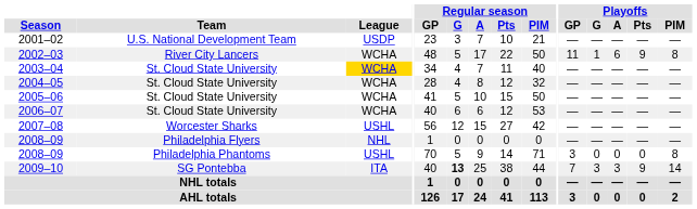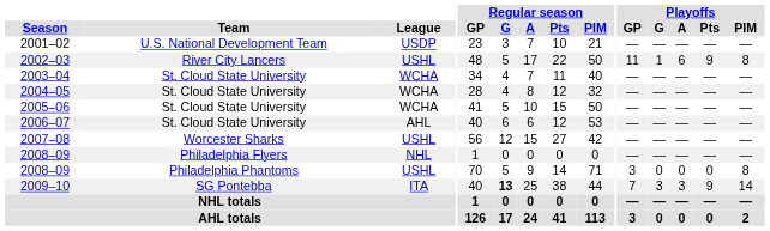 <table border="0" cellpadding="1" cellspacing="0" style="text-align:center; width:60em">
 <tr bgcolor="#e0e0e0">
 <th colspan="3" bgcolor="#ffffff"></th>
 <th rowspan="100" bgcolor="#ffffff"></th>
 <th colspan="5"><a href='#'>Regular season</a></th>
 <th rowspan="100" bgcolor="#ffffff"></th>
 <th colspan="5"><a href='#'>Playoffs</a></th>
 </tr>
 <tr bgcolor="#e0e0e0">
 <th><a href='#'>Season</a></th>
 <th>Team</th>
 <th>League</th>
 <th>GP</th>
 <th><a href='#'>G</a></th>
 <th><a href='#'>A</a></th>
 <th><a href='#'>Pts</a></th>
 <th><a href='#'>PIM</a></th>
 <th>GP</th>
 <th>G</th>
 <th>A</th>
 <th>Pts</th>
 <th>PIM</th>
 </tr>
 <tr>
 <td>2001–02</td>
 <td><a href='#'>U.S. National Development Team</a></td>
 <td><a href='#'>USDP</a></td>
 <td>23</td>
 <td>3</td>
 <td>7</td>
 <td>10</td>
 <td>21</td>
 <td>—</td>
 <td>—</td>
 <td>—</td>
 <td>—</td>
 <td>—</td>
 </tr>
 <tr bgcolor="#f0f0f0">
 <td><a href='#'>2002–03</a></td>
 <td><a href='#'>River City Lancers</a></td>
-<td>WCHA</td>
+<td><a href='#'>USHL</a></td>
 <td>48</td>
 <td>5</td>
 <td>17</td>
 <td>22</td>
 <td>50</td>
 <td>11</td>
 <td>1</td>
 <td>6</td>
 <td>9</td>
 <td>8</td>
 </tr>
 <tr>
 <td><a href='#'>2003–04</a></td>
 <td><a href='#'>St. Cloud State University</a></td>
-<td style="background: gold;"><a href='#'>WCHA</a></td>
+<td><a href='#'>WCHA</a></td>
 <td>34</td>
 <td>4</td>
 <td>7</td>
 <td>11</td>
 <td>40</td>
 <td>—</td>
 <td>—</td>
 <td>—</td>
 <td>—</td>
 <td>—</td>
 </tr>
 <tr bgcolor="#f0f0f0">
 <td><a href='#'>2004–05</a></td>
 <td>St. Cloud State University</td>
 <td>WCHA</td>
 <td>28</td>
 <td>4</td>
 <td>8</td>
 <td>12</td>
 <td>32</td>
 <td>—</td>
 <td>—</td>
 <td>—</td>
 <td>—</td>
 <td>—</td>
 </tr>
 <tr>
 <td><a href='#'>2005–06</a></td>
 <td>St. Cloud State University</td>
 <td>WCHA</td>
 <td>41</td>
 <td>5</td>
 <td>10</td>
 <td>15</td>
 <td>50</td>
 <td>—</td>
 <td>—</td>
 <td>—</td>
 <td>—</td>
 <td>—</td>
 </tr>
 <tr bgcolor="#f0f0f0">
 <td><a href='#'>2006–07</a></td>
 <td>St. Cloud State University</td>
-<td>WCHA</td>
+<td>AHL</td>
 <td>40</td>
 <td>6</td>
 <td>6</td>
 <td>12</td>
 <td>53</td>
 <td>—</td>
 <td>—</td>
 <td>—</td>
 <td>—</td>
 <td>—</td>
 </tr>
 <tr>
 <td><a href='#'>2007–08</a></td>
 <td><a href='#'>Worcester Sharks</a></td>
 <td><a href='#'>USHL</a></td>
 <td>56</td>
 <td>12</td>
 <td>15</td>
 <td>27</td>
 <td>42</td>
 <td>—</td>
 <td>—</td>
 <td>—</td>
 <td>—</td>
 <td>—</td>
 </tr>
 <tr bgcolor="#f0f0f0">
 <td><a href='#'>2008–09</a></td>
 <td><a href='#'>Philadelphia Flyers</a></td>
 <td><a href='#'>NHL</a></td>
 <td>1</td>
 <td>0</td>
 <td>0</td>
 <td>0</td>
 <td>0</td>
 <td>—</td>
 <td>—</td>
 <td>—</td>
 <td>—</td>
 <td>—</td>
 </tr>
 <tr>
 <td><a href='#'>2008–09</a></td>
 <td><a href='#'>Philadelphia Phantoms</a></td>
 <td><a href='#'>USHL</a></td>
 <td>70</td>
 <td>5</td>
 <td>9</td>
 <td>14</td>
 <td>71</td>
 <td>3</td>
 <td>0</td>
 <td>0</td>
 <td>0</td>
 <td>8</td>
 </tr>
 <tr bgcolor="#f0f0f0">
 <td><a href='#'>2009–10</a></td>
 <td><a href='#'>SG Pontebba</a></td>
 <td><a href='#'>ITA</a></td>
 <td>40</td>
 <td><strong>13</strong></td>
 <td>25</td>
 <td>38</td>
 <td>44</td>
 <td>7</td>
 <td>3</td>
 <td>3</td>
 <td>9</td>
 <td>14</td>
 </tr>
 <tr bgcolor="#e0e0e0">
 <th colspan="3">NHL totals</th>
 <th>1</th>
 <th>0</th>
 <th>0</th>
 <th>0</th>
 <th>0</th>
 <th>—</th>
 <th>—</th>
 <th>—</th>
 <th>—</th>
 <th>—</th>
 </tr>
 <tr bgcolor="#e0e0e0">
 <th colspan="3">AHL totals</th>
 <th>126</th>
 <th>17</th>
 <th>24</th>
 <th>41</th>
 <th>113</th>
 <th>3</th>
 <th>0</th>
 <th>0</th>
 <th>0</th>
 <th>2</th>
 </tr>
 </table>
